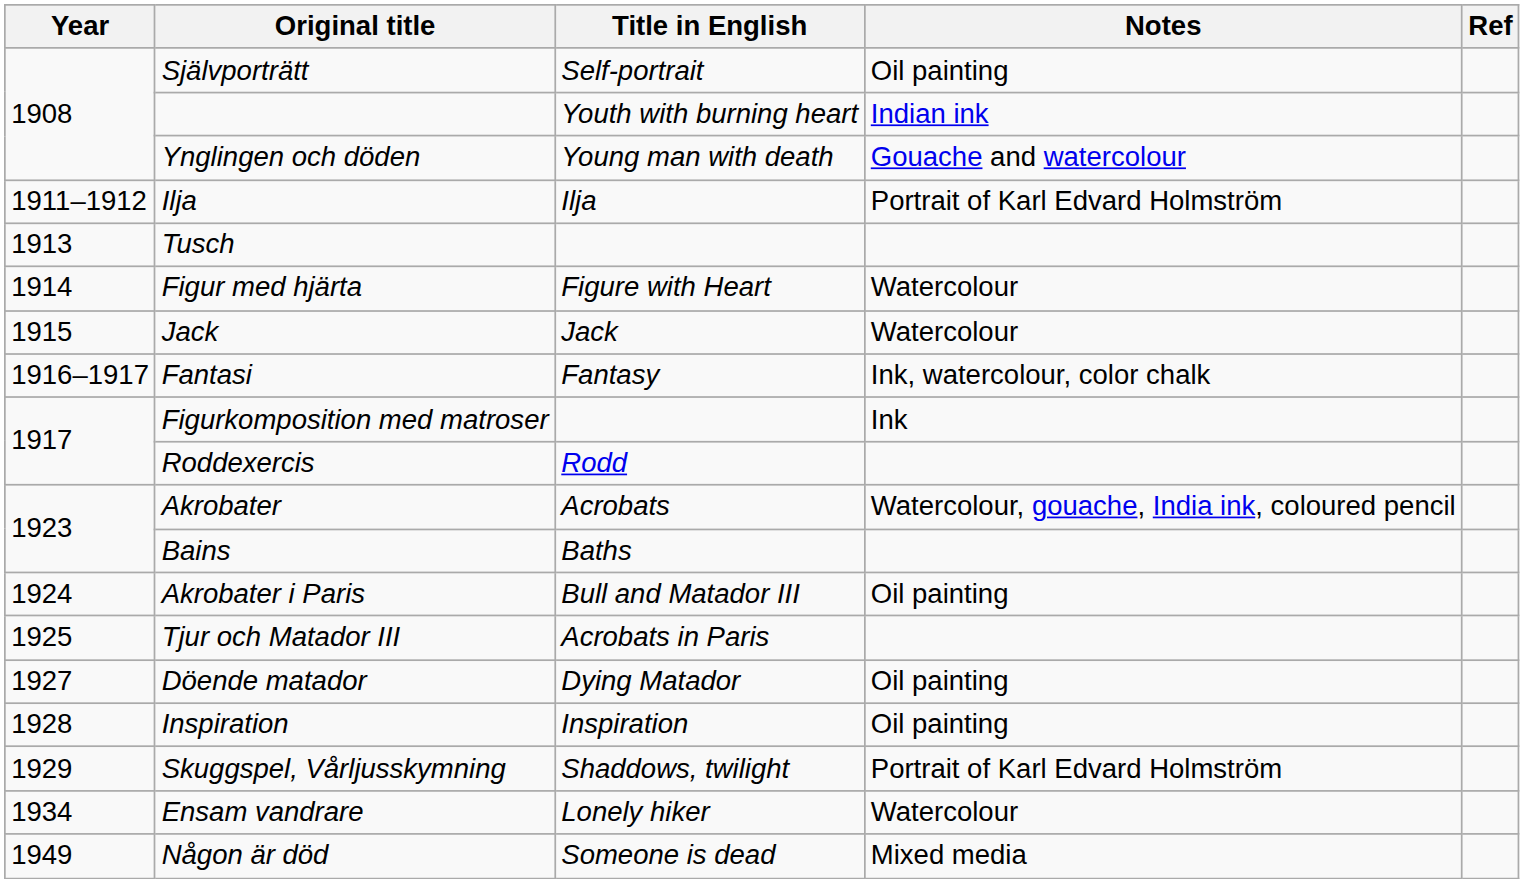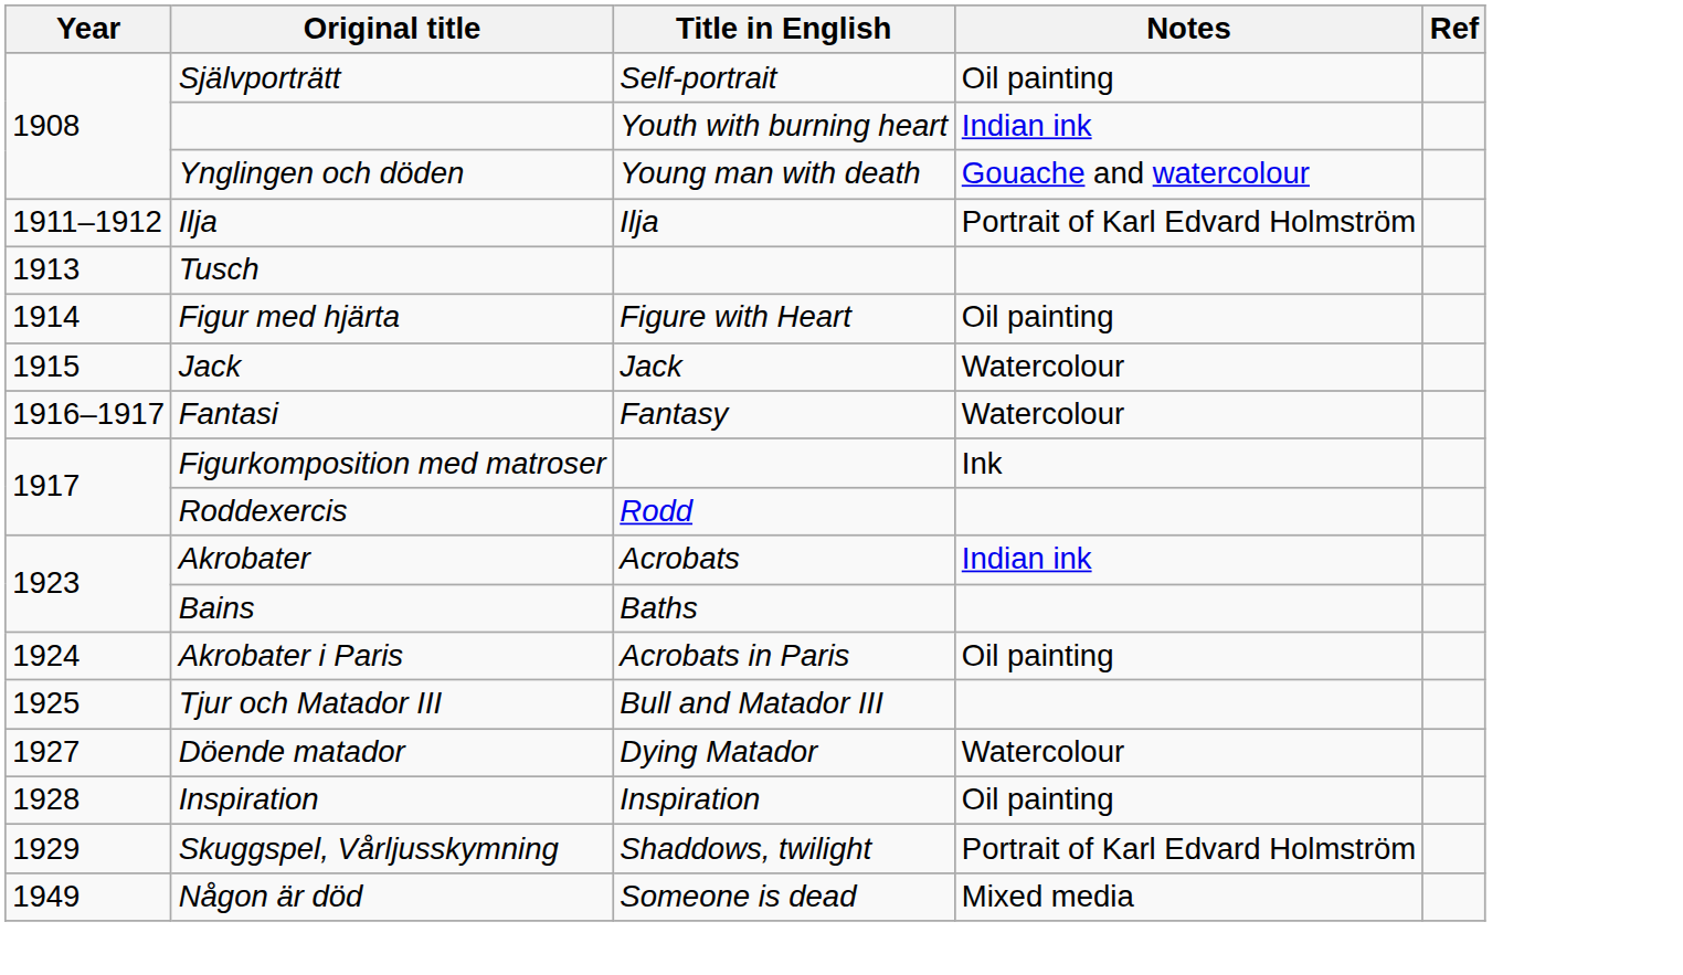 <table class="wikitable">
 <tr>
 <th>Year</th>
 <th>Original title</th>
 <th>Title in English</th>
 <th>Notes</th>
 <th>Ref</th>
 </tr>
 <tr>
 <td rowspan="3">1908</td>
 <td><em>Självporträtt</em></td>
 <td><em>Self-portrait</em></td>
 <td>Oil painting</td>
 <td></td>
 </tr>
 <tr>
 <td></td>
 <td><em>Youth with burning heart</em></td>
 <td><a href='#'>Indian ink</a></td>
 <td></td>
 </tr>
 <tr>
 <td><em>Ynglingen och döden</em></td>
 <td><em>Young man with death</em></td>
 <td><a href='#'>Gouache</a> and <a href='#'>watercolour</a></td>
 <td></td>
 </tr>
 <tr>
 <td>1911–1912</td>
 <td><em>Ilja</em></td>
 <td><em>Ilja</em></td>
 <td>Portrait of Karl Edvard Holmström</td>
 <td></td>
 </tr>
 <tr>
 <td>1913</td>
 <td><em>Tusch</em></td>
 <td></td>
 <td></td>
 <td></td>
 </tr>
 <tr>
 <td>1914</td>
 <td><em>Figur med hjärta</em></td>
 <td><em>Figure with Heart</em></td>
-<td>Watercolour</td>
+<td>Oil painting</td>
 <td></td>
 </tr>
 <tr>
 <td>1915</td>
 <td><em>Jack</em></td>
 <td><em>Jack</em></td>
 <td>Watercolour</td>
 <td></td>
 </tr>
 <tr>
 <td>1916–1917</td>
 <td><em>Fantasi</em></td>
 <td><em>Fantasy</em></td>
-<td>Ink, watercolour, color chalk</td>
+<td>Watercolour</td>
 <td></td>
 </tr>
 <tr>
 <td rowspan="2">1917</td>
 <td><em>Figurkomposition med matroser</em></td>
 <td></td>
 <td>Ink</td>
 <td></td>
 </tr>
 <tr>
 <td><em>Roddexercis</em></td>
 <td><em><a href='#'>Rodd</a></em></td>
 <td></td>
 <td></td>
 </tr>
 <tr>
 <td rowspan="2">1923</td>
 <td><em>Akrobater</em></td>
 <td><em>Acrobats</em></td>
-<td>Watercolour, <a href='#'>gouache</a>, <a href='#'>India ink</a>, coloured pencil</td>
+<td><a href='#'>Indian ink</a></td>
 <td></td>
 </tr>
 <tr>
 <td><em>Bains</em></td>
 <td><em>Baths</em></td>
 <td></td>
 <td></td>
 </tr>
 <tr>
 <td>1924</td>
 <td><em>Akrobater i Paris</em></td>
-<td><em>Bull and Matador III</em></td>
+<td><em>Acrobats in Paris</em></td>
 <td>Oil painting</td>
 <td></td>
 </tr>
 <tr>
 <td>1925</td>
 <td><em>Tjur och Matador III</em></td>
-<td><em>Acrobats in Paris</em></td>
+<td><em>Bull and Matador III</em></td>
 <td></td>
 <td></td>
 </tr>
 <tr>
 <td>1927</td>
 <td><em>Döende matador</em></td>
 <td><em>Dying Matador</em></td>
-<td>Oil painting</td>
+<td>Watercolour</td>
 <td></td>
 </tr>
 <tr>
 <td>1928</td>
 <td><em>Inspiration</em></td>
 <td><em>Inspiration</em></td>
 <td>Oil painting</td>
 <td></td>
 </tr>
 <tr>
 <td>1929</td>
 <td><em>Skuggspel, Vårljusskymning</em></td>
 <td><em>Shaddows, twilight</em></td>
 <td>Portrait of Karl Edvard Holmström</td>
 <td></td>
 </tr>
 <tr>
-<td>1934</td>
-<td><em>Ensam vandrare</em></td>
-<td><em>Lonely hiker</em></td>
-<td>Watercolour</td>
-<td></td>
-</tr>
-<tr>
 <td>1949</td>
 <td><em>Någon är död</em></td>
 <td><em>Someone is dead</em></td>
 <td>Mixed media</td>
 <td></td>
 </tr>
 </table>
